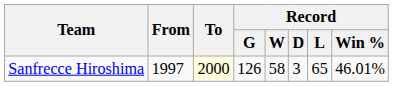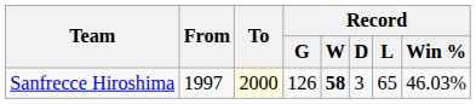 <table class="wikitable">
 <tr>
 <th rowspan="2">Team</th>
 <th rowspan="2">From</th>
 <th rowspan="2">To</th>
 <th colspan="5">Record</th>
 </tr>
 <tr>
 <th>G</th>
 <th>W</th>
 <th>D</th>
 <th>L</th>
 <th>Win %</th>
 </tr>
 <tr>
 <td><a href='#'>Sanfrecce Hiroshima</a></td>
 <td>1997</td>
 <td style="background: lightyellow;">2000</td>
 <td>126</td>
-<td>58</td>
+<td><strong>58</strong></td>
 <td>3</td>
 <td>65</td>
-<td>46.01%</td>
+<td>46.03%</td>
 </tr>
 </table>
